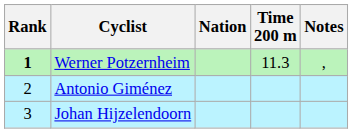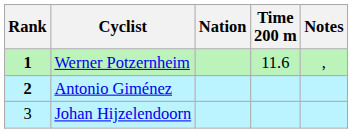 <table class="wikitable sortable" style="text-align:center">
 <tr>
 <th>Rank</th>
 <th>Cyclist</th>
 <th>Nation</th>
 <th>Time<br>200 m</th>
 <th>Notes</th>
 </tr>
 <tr bgcolor=bbf3bb>
 <td><strong>1</strong></td>
 <td align=left><a href='#'>Werner Potzernheim</a></td>
 <td align=left></td>
-<td>11.3</td>
+<td>11.6</td>
 <td>, </td>
 </tr>
 <tr bgcolor=bbf3ff>
-<td>2</td>
+<td><strong>2</strong></td>
 <td align=left><a href='#'>Antonio Giménez</a></td>
 <td align=left></td>
 <td></td>
 <td></td>
 </tr>
 <tr bgcolor=bbf3ff>
 <td>3</td>
 <td align=left><a href='#'>Johan Hijzelendoorn</a></td>
 <td align=left></td>
 <td></td>
 <td></td>
 </tr>
 </table>
